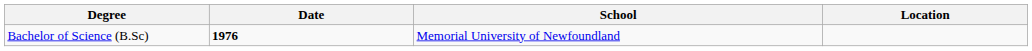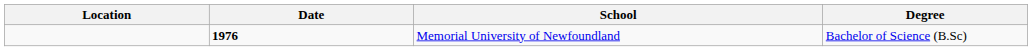 <table class="wikitable" style="width:100%;">
 <tr>
-<th style="width:20%;">Degree</th>
+<th style="width:20%;">Location</th>
 <th style="width:20%;">Date</th>
 <th style="width:40%;">School</th>
-<th style="width:20%;">Location</th>
+<th style="width:20%;">Degree</th>
 </tr>
 <tr>
-<td><a href='#'>Bachelor of Science</a> (B.Sc)</td>
+<td></td>
 <td><strong>1976</strong></td>
 <td><a href='#'>Memorial University of Newfoundland</a></td>
-<td></td>
+<td><a href='#'>Bachelor of Science</a> (B.Sc)</td>
 </tr>
 </table>
